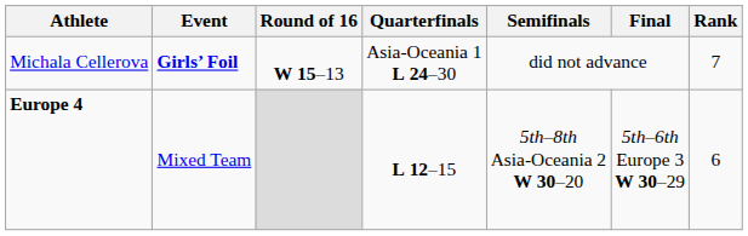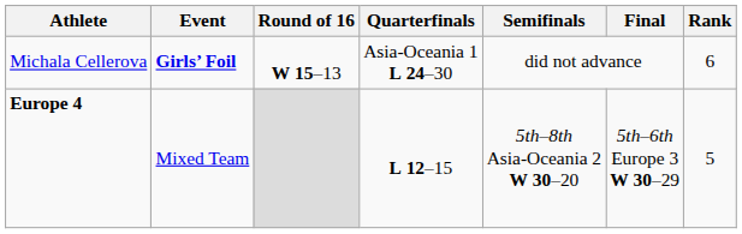 <table class="wikitable" style="font-size:90%;">
 <tr>
 <th>Athlete</th>
 <th>Event</th>
 <th>Round of 16</th>
 <th>Quarterfinals</th>
 <th>Semifinals</th>
 <th>Final</th>
 <th>Rank</th>
 </tr>
 <tr>
 <td><a href='#'>Michala Cellerova</a></td>
 <td><strong><a href='#'>Girls’ Foil</a></strong></td>
 <td align=center><br> <strong>W</strong> <strong>15</strong>–13</td>
 <td align=center>Asia-Oceania 1<br> <strong>L</strong> <strong>24</strong>–30</td>
 <td style="text-align:center;" colspan="2">did not advance</td>
-<td align=center>7</td>
+<td align=center>6</td>
 </tr>
 <tr>
 <td><strong>Europe 4</strong><br><br><br><br><br><br></td>
 <td><a href='#'>Mixed Team</a></td>
 <td style="background:#dcdcdc;"></td>
 <td align=center><br> <strong>L</strong> <strong>12</strong>–15</td>
 <td align=center><em>5th–8th</em><br>Asia-Oceania 2<br> <strong>W</strong> <strong>30</strong>–20</td>
 <td align=center><em>5th–6th</em><br>Europe 3<br> <strong>W</strong> <strong>30</strong>–29</td>
-<td align=center>6</td>
+<td align=center>5</td>
 </tr>
 </table>
